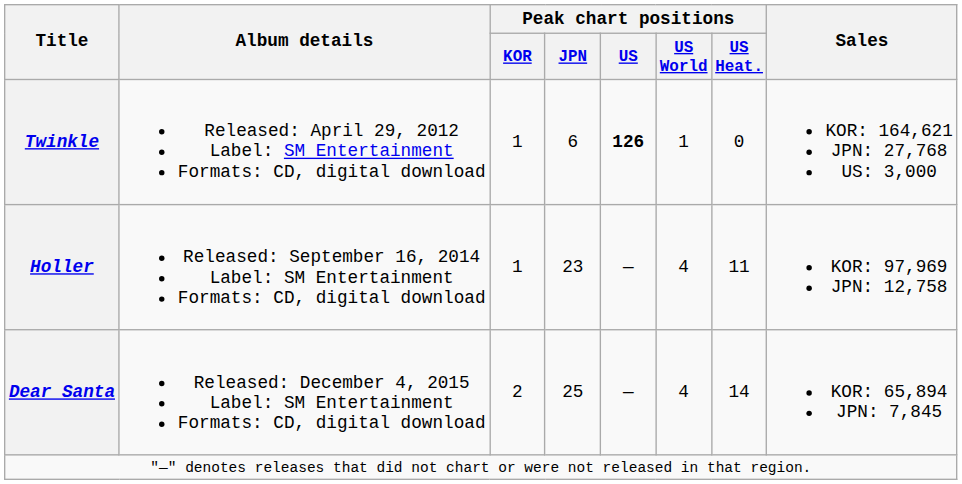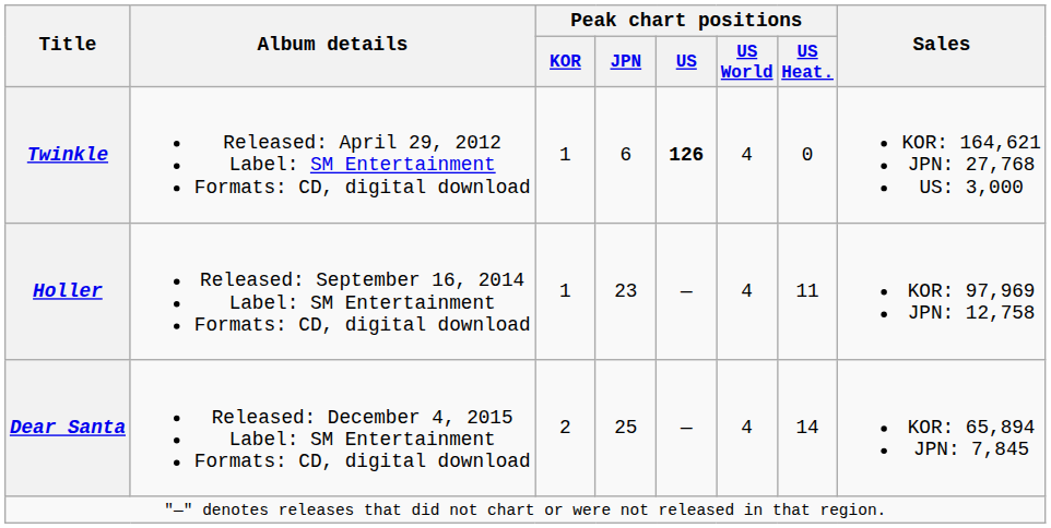 <table class="wikitable plainrowheaders" style="text-align:center;">
 <tr>
 <th scope="col" rowspan="2">Title</th>
 <th scope="col" rowspan="2">Album details</th>
 <th scope="col" colspan="5">Peak chart positions</th>
 <th scope="col" rowspan="2">Sales</th>
 </tr>
 <tr>
 <th scope="col" style="width:3em;font-size:90%;"><a href='#'>KOR</a><br></th>
 <th scope="col" style="width:3em;font-size:90%;"><a href='#'>JPN</a><br></th>
 <th scope="col" style="width:3em;font-size:90%;"><a href='#'>US</a><br></th>
 <th scope="col" style="width:3em;font-size:90%;"><a href='#'>US<br>World</a><br></th>
 <th scope="col" style="width:3em;font-size:90%;"><a href='#'>US<br>Heat.</a><br></th>
 </tr>
 <tr>
 <th scope="row"><em><a href='#'>Twinkle</a></em></th>
 <td><br><ul><li>Released: April 29, 2012</li><li>Label: <a href='#'>SM Entertainment</a></li><li>Formats: CD, digital download</li></ul></td>
 <td>1</td>
 <td>6</td>
 <td><strong>126</strong></td>
-<td>1</td>
+<td>4</td>
 <td>0</td>
 <td><br><ul><li>KOR: 164,621</li><li>JPN: 27,768</li><li>US: 3,000</li></ul></td>
 </tr>
 <tr>
 <th scope="row"><em><a href='#'>Holler</a></em></th>
 <td><br><ul><li>Released: September 16, 2014</li><li>Label: SM Entertainment</li><li>Formats: CD, digital download</li></ul></td>
 <td>1</td>
 <td>23</td>
 <td>—</td>
 <td>4</td>
 <td>11</td>
 <td><br><ul><li>KOR: 97,969</li><li>JPN: 12,758</li></ul></td>
 </tr>
 <tr>
 <th scope="row"><em><a href='#'>Dear Santa</a></em></th>
 <td><br><ul><li>Released: December 4, 2015</li><li>Label: SM Entertainment</li><li>Formats: CD, digital download</li></ul></td>
 <td>2</td>
 <td>25</td>
 <td>—</td>
 <td>4</td>
 <td>14</td>
 <td><br><ul><li>KOR: 65,894</li><li>JPN: 7,845</li></ul></td>
 </tr>
 <tr>
 <td colspan="8" style="font-size:8pt;">"—" denotes releases that did not chart or were not released in that region.</td>
 </tr>
 </table>
